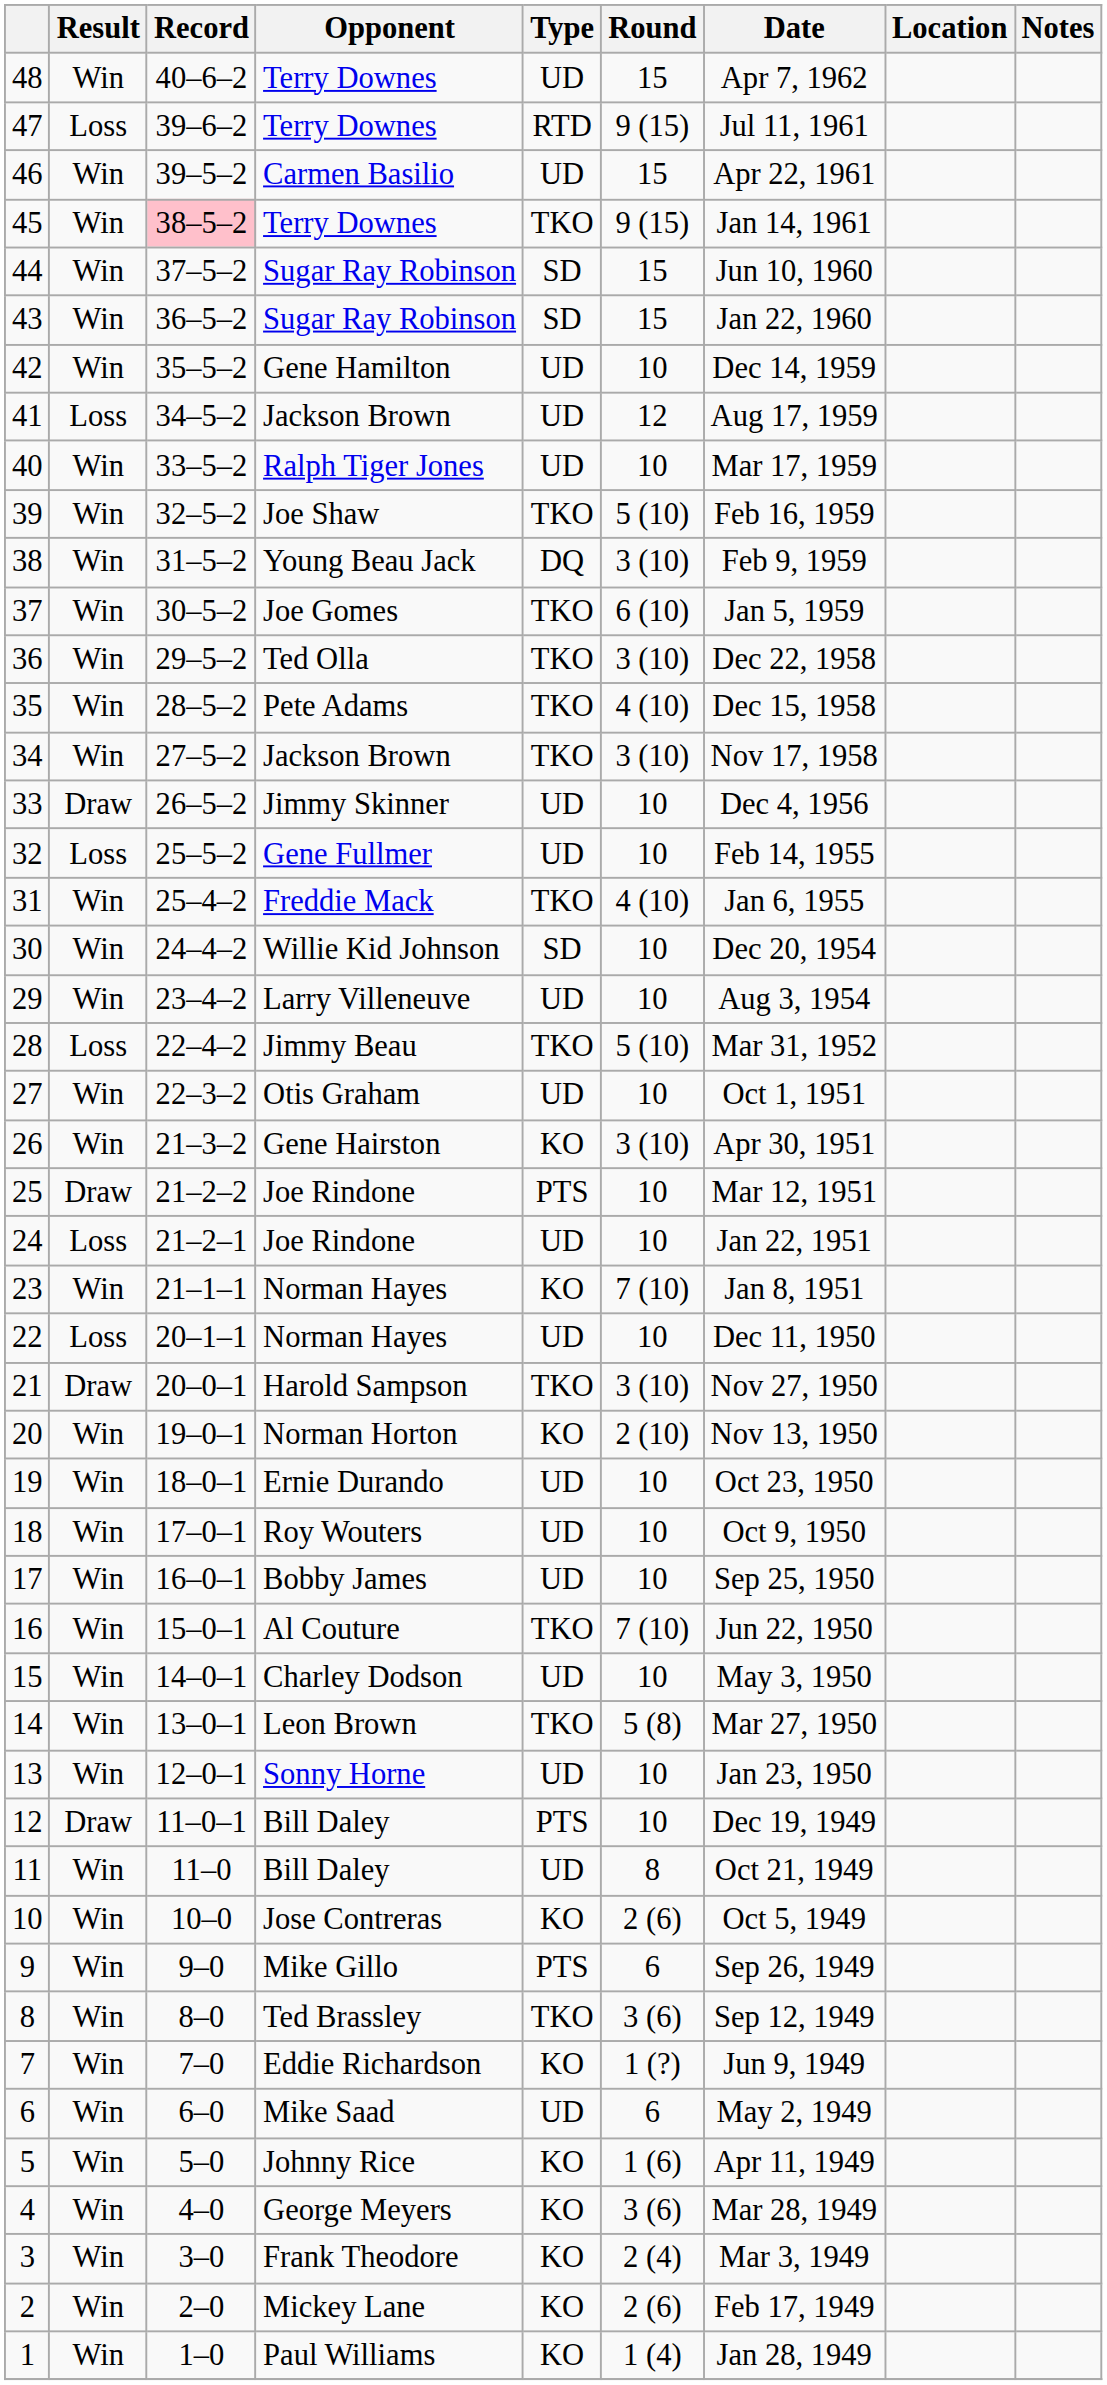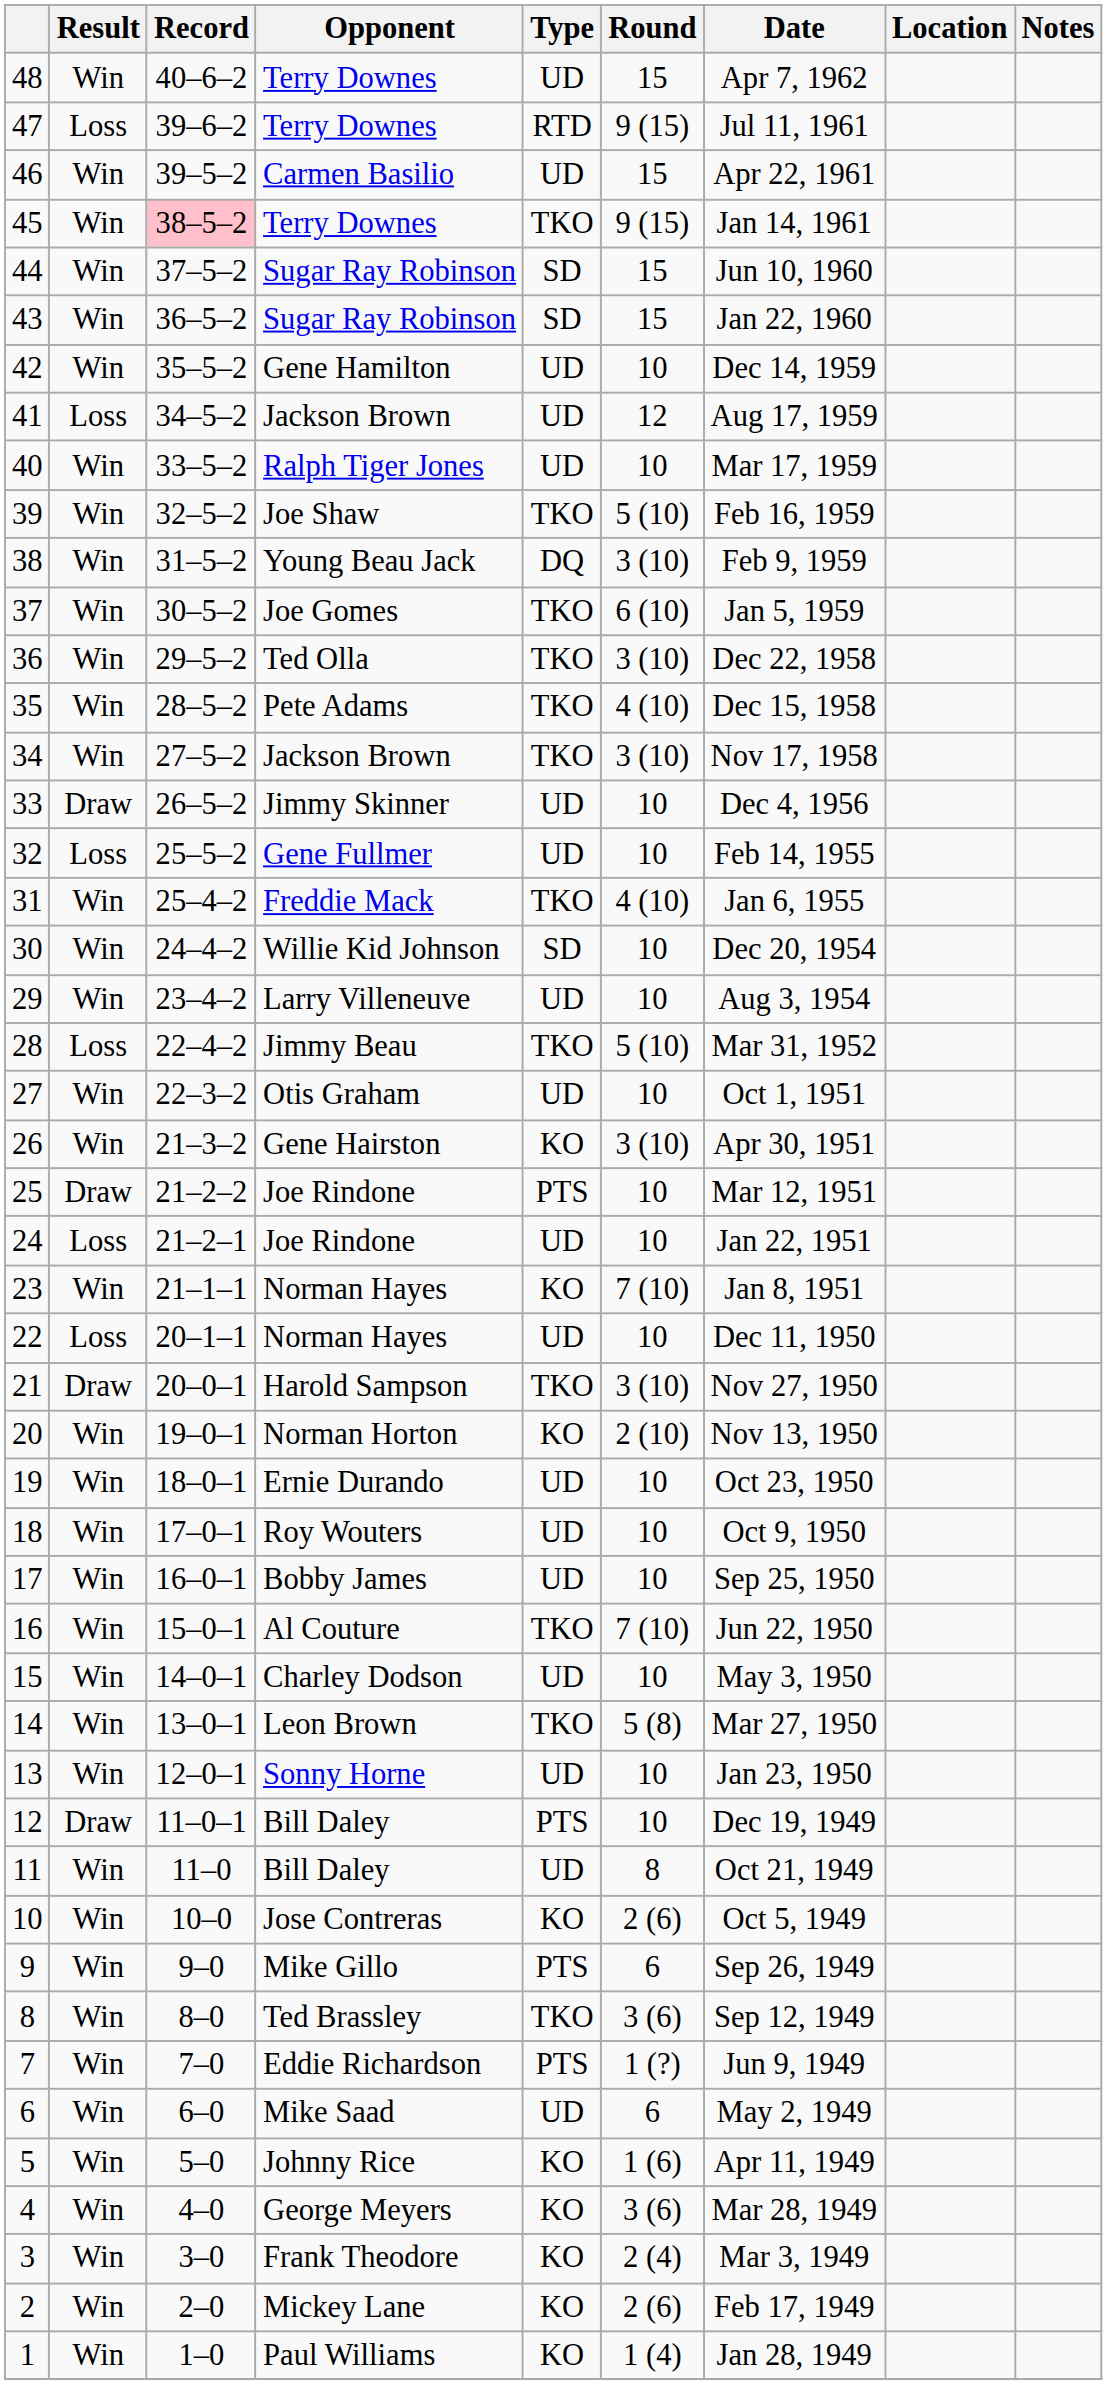 <table class="wikitable" style="text-align:center">
 <tr>
 <th></th>
 <th>Result</th>
 <th>Record</th>
 <th>Opponent</th>
 <th>Type</th>
 <th>Round</th>
 <th>Date</th>
 <th>Location</th>
 <th>Notes</th>
 </tr>
 <tr>
 <td>48</td>
 <td>Win</td>
 <td>40–6–2</td>
 <td align=left><a href='#'>Terry Downes</a></td>
 <td>UD</td>
 <td>15</td>
 <td>Apr 7, 1962</td>
 <td style="text-align:left;"></td>
 <td style="text-align:left;"></td>
 </tr>
 <tr>
 <td>47</td>
 <td>Loss</td>
 <td>39–6–2</td>
 <td align=left><a href='#'>Terry Downes</a></td>
 <td>RTD</td>
 <td>9 (15)</td>
 <td>Jul 11, 1961</td>
 <td style="text-align:left;"></td>
 <td style="text-align:left;"></td>
 </tr>
 <tr>
 <td>46</td>
 <td>Win</td>
 <td>39–5–2</td>
 <td align=left><a href='#'>Carmen Basilio</a></td>
 <td>UD</td>
 <td>15</td>
 <td>Apr 22, 1961</td>
 <td style="text-align:left;"></td>
 <td style="text-align:left;"></td>
 </tr>
 <tr>
 <td>45</td>
 <td>Win</td>
 <td style="background: pink;">38–5–2</td>
 <td align=left><a href='#'>Terry Downes</a></td>
 <td>TKO</td>
 <td>9 (15)</td>
 <td>Jan 14, 1961</td>
 <td style="text-align:left;"></td>
 <td style="text-align:left;"></td>
 </tr>
 <tr>
 <td>44</td>
 <td>Win</td>
 <td>37–5–2</td>
 <td align=left><a href='#'>Sugar Ray Robinson</a></td>
 <td>SD</td>
 <td>15</td>
 <td>Jun 10, 1960</td>
 <td style="text-align:left;"></td>
 <td style="text-align:left;"></td>
 </tr>
 <tr>
 <td>43</td>
 <td>Win</td>
 <td>36–5–2</td>
 <td align=left><a href='#'>Sugar Ray Robinson</a></td>
 <td>SD</td>
 <td>15</td>
 <td>Jan 22, 1960</td>
 <td style="text-align:left;"></td>
 <td style="text-align:left;"></td>
 </tr>
 <tr>
 <td>42</td>
 <td>Win</td>
 <td>35–5–2</td>
 <td align=left>Gene Hamilton</td>
 <td>UD</td>
 <td>10</td>
 <td>Dec 14, 1959</td>
 <td style="text-align:left;"></td>
 <td></td>
 </tr>
 <tr>
 <td>41</td>
 <td>Loss</td>
 <td>34–5–2</td>
 <td align=left>Jackson Brown</td>
 <td>UD</td>
 <td>12</td>
 <td>Aug 17, 1959</td>
 <td style="text-align:left;"></td>
 <td style="text-align:left;"></td>
 </tr>
 <tr>
 <td>40</td>
 <td>Win</td>
 <td>33–5–2</td>
 <td align=left><a href='#'>Ralph Tiger Jones</a></td>
 <td>UD</td>
 <td>10</td>
 <td>Mar 17, 1959</td>
 <td style="text-align:left;"></td>
 <td></td>
 </tr>
 <tr>
 <td>39</td>
 <td>Win</td>
 <td>32–5–2</td>
 <td align=left>Joe Shaw</td>
 <td>TKO</td>
 <td>5 (10)</td>
 <td>Feb 16, 1959</td>
 <td style="text-align:left;"></td>
 <td></td>
 </tr>
 <tr>
 <td>38</td>
 <td>Win</td>
 <td>31–5–2</td>
 <td align=left>Young Beau Jack</td>
 <td>DQ</td>
 <td>3 (10)</td>
 <td>Feb 9, 1959</td>
 <td style="text-align:left;"></td>
 <td style="text-align:left;"></td>
 </tr>
 <tr>
 <td>37</td>
 <td>Win</td>
 <td>30–5–2</td>
 <td align=left>Joe Gomes</td>
 <td>TKO</td>
 <td>6 (10)</td>
 <td>Jan 5, 1959</td>
 <td style="text-align:left;"></td>
 <td style="text-align:left;"></td>
 </tr>
 <tr>
 <td>36</td>
 <td>Win</td>
 <td>29–5–2</td>
 <td align=left>Ted Olla</td>
 <td>TKO</td>
 <td>3 (10)</td>
 <td>Dec 22, 1958</td>
 <td style="text-align:left;"></td>
 <td></td>
 </tr>
 <tr>
 <td>35</td>
 <td>Win</td>
 <td>28–5–2</td>
 <td align=left>Pete Adams</td>
 <td>TKO</td>
 <td>4 (10)</td>
 <td>Dec 15, 1958</td>
 <td style="text-align:left;"></td>
 <td></td>
 </tr>
 <tr>
 <td>34</td>
 <td>Win</td>
 <td>27–5–2</td>
 <td align=left>Jackson Brown</td>
 <td>TKO</td>
 <td>3 (10)</td>
 <td>Nov 17, 1958</td>
 <td style="text-align:left;"></td>
 <td></td>
 </tr>
 <tr>
 <td>33</td>
 <td>Draw</td>
 <td>26–5–2</td>
 <td align=left>Jimmy Skinner</td>
 <td>UD</td>
 <td>10</td>
 <td>Dec 4, 1956</td>
 <td style="text-align:left;"></td>
 <td></td>
 </tr>
 <tr>
 <td>32</td>
 <td>Loss</td>
 <td>25–5–2</td>
 <td align=left><a href='#'>Gene Fullmer</a></td>
 <td>UD</td>
 <td>10</td>
 <td>Feb 14, 1955</td>
 <td style="text-align:left;"></td>
 <td></td>
 </tr>
 <tr>
 <td>31</td>
 <td>Win</td>
 <td>25–4–2</td>
 <td align=left><a href='#'>Freddie Mack</a></td>
 <td>TKO</td>
 <td>4 (10)</td>
 <td>Jan 6, 1955</td>
 <td style="text-align:left;"></td>
 <td></td>
 </tr>
 <tr>
 <td>30</td>
 <td>Win</td>
 <td>24–4–2</td>
 <td align=left>Willie Kid Johnson</td>
 <td>SD</td>
 <td>10</td>
 <td>Dec 20, 1954</td>
 <td style="text-align:left;"></td>
 <td></td>
 </tr>
 <tr>
 <td>29</td>
 <td>Win</td>
 <td>23–4–2</td>
 <td align=left>Larry Villeneuve</td>
 <td>UD</td>
 <td>10</td>
 <td>Aug 3, 1954</td>
 <td style="text-align:left;"></td>
 <td></td>
 </tr>
 <tr>
 <td>28</td>
 <td>Loss</td>
 <td>22–4–2</td>
 <td align=left>Jimmy Beau</td>
 <td>TKO</td>
 <td>5 (10)</td>
 <td>Mar 31, 1952</td>
 <td style="text-align:left;"></td>
 <td></td>
 </tr>
 <tr>
 <td>27</td>
 <td>Win</td>
 <td>22–3–2</td>
 <td align=left>Otis Graham</td>
 <td>UD</td>
 <td>10</td>
 <td>Oct 1, 1951</td>
 <td style="text-align:left;"></td>
 <td></td>
 </tr>
 <tr>
 <td>26</td>
 <td>Win</td>
 <td>21–3–2</td>
 <td align=left>Gene Hairston</td>
 <td>KO</td>
 <td>3 (10)</td>
 <td>Apr 30, 1951</td>
 <td style="text-align:left;"></td>
 <td></td>
 </tr>
 <tr>
 <td>25</td>
 <td>Draw</td>
 <td>21–2–2</td>
 <td align=left>Joe Rindone</td>
 <td>PTS</td>
 <td>10</td>
 <td>Mar 12, 1951</td>
 <td style="text-align:left;"></td>
 <td></td>
 </tr>
 <tr>
 <td>24</td>
 <td>Loss</td>
 <td>21–2–1</td>
 <td align=left>Joe Rindone</td>
 <td>UD</td>
 <td>10</td>
 <td>Jan 22, 1951</td>
 <td style="text-align:left;"></td>
 <td></td>
 </tr>
 <tr>
 <td>23</td>
 <td>Win</td>
 <td>21–1–1</td>
 <td align=left>Norman Hayes</td>
 <td>KO</td>
 <td>7 (10)</td>
 <td>Jan 8, 1951</td>
 <td style="text-align:left;"></td>
 <td></td>
 </tr>
 <tr>
 <td>22</td>
 <td>Loss</td>
 <td>20–1–1</td>
 <td align=left>Norman Hayes</td>
 <td>UD</td>
 <td>10</td>
 <td>Dec 11, 1950</td>
 <td style="text-align:left;"></td>
 <td></td>
 </tr>
 <tr>
 <td>21</td>
 <td>Draw</td>
 <td>20–0–1</td>
 <td align=left>Harold Sampson</td>
 <td>TKO</td>
 <td>3 (10)</td>
 <td>Nov 27, 1950</td>
 <td style="text-align:left;"></td>
 <td></td>
 </tr>
 <tr>
 <td>20</td>
 <td>Win</td>
 <td>19–0–1</td>
 <td align=left>Norman Horton</td>
 <td>KO</td>
 <td>2 (10)</td>
 <td>Nov 13, 1950</td>
 <td style="text-align:left;"></td>
 <td></td>
 </tr>
 <tr>
 <td>19</td>
 <td>Win</td>
 <td>18–0–1</td>
 <td align=left>Ernie Durando</td>
 <td>UD</td>
 <td>10</td>
 <td>Oct 23, 1950</td>
 <td style="text-align:left;"></td>
 <td></td>
 </tr>
 <tr>
 <td>18</td>
 <td>Win</td>
 <td>17–0–1</td>
 <td align=left>Roy Wouters</td>
 <td>UD</td>
 <td>10</td>
 <td>Oct 9, 1950</td>
 <td style="text-align:left;"></td>
 <td></td>
 </tr>
 <tr>
 <td>17</td>
 <td>Win</td>
 <td>16–0–1</td>
 <td align=left>Bobby James</td>
 <td>UD</td>
 <td>10</td>
 <td>Sep 25, 1950</td>
 <td style="text-align:left;"></td>
 <td></td>
 </tr>
 <tr>
 <td>16</td>
 <td>Win</td>
 <td>15–0–1</td>
 <td align=left>Al Couture</td>
 <td>TKO</td>
 <td>7 (10)</td>
 <td>Jun 22, 1950</td>
 <td style="text-align:left;"></td>
 <td></td>
 </tr>
 <tr>
 <td>15</td>
 <td>Win</td>
 <td>14–0–1</td>
 <td align=left>Charley Dodson</td>
 <td>UD</td>
 <td>10</td>
 <td>May 3, 1950</td>
 <td style="text-align:left;"></td>
 <td></td>
 </tr>
 <tr>
 <td>14</td>
 <td>Win</td>
 <td>13–0–1</td>
 <td align=left>Leon Brown</td>
 <td>TKO</td>
 <td>5 (8)</td>
 <td>Mar 27, 1950</td>
 <td style="text-align:left;"></td>
 <td></td>
 </tr>
 <tr>
 <td>13</td>
 <td>Win</td>
 <td>12–0–1</td>
 <td align=left><a href='#'>Sonny Horne</a></td>
 <td>UD</td>
 <td>10</td>
 <td>Jan 23, 1950</td>
 <td style="text-align:left;"></td>
 <td></td>
 </tr>
 <tr>
 <td>12</td>
 <td>Draw</td>
 <td>11–0–1</td>
 <td align=left>Bill Daley</td>
 <td>PTS</td>
 <td>10</td>
 <td>Dec 19, 1949</td>
 <td style="text-align:left;"></td>
 <td></td>
 </tr>
 <tr>
 <td>11</td>
 <td>Win</td>
 <td>11–0</td>
 <td align=left>Bill Daley</td>
 <td>UD</td>
 <td>8</td>
 <td>Oct 21, 1949</td>
 <td style="text-align:left;"></td>
 <td></td>
 </tr>
 <tr>
 <td>10</td>
 <td>Win</td>
 <td>10–0</td>
 <td align=left>Jose Contreras</td>
 <td>KO</td>
 <td>2 (6)</td>
 <td>Oct 5, 1949</td>
 <td style="text-align:left;"></td>
 <td></td>
 </tr>
 <tr>
 <td>9</td>
 <td>Win</td>
 <td>9–0</td>
 <td align=left>Mike Gillo</td>
 <td>PTS</td>
 <td>6</td>
 <td>Sep 26, 1949</td>
 <td style="text-align:left;"></td>
 <td></td>
 </tr>
 <tr>
 <td>8</td>
 <td>Win</td>
 <td>8–0</td>
 <td align=left>Ted Brassley</td>
 <td>TKO</td>
 <td>3 (6)</td>
 <td>Sep 12, 1949</td>
 <td style="text-align:left;"></td>
 <td></td>
 </tr>
 <tr>
 <td>7</td>
 <td>Win</td>
 <td>7–0</td>
 <td align=left>Eddie Richardson</td>
-<td>KO</td>
+<td>PTS</td>
 <td>1 (?)</td>
 <td>Jun 9, 1949</td>
 <td style="text-align:left;"></td>
 <td></td>
 </tr>
 <tr>
 <td>6</td>
 <td>Win</td>
 <td>6–0</td>
 <td align=left>Mike Saad</td>
 <td>UD</td>
 <td>6</td>
 <td>May 2, 1949</td>
 <td style="text-align:left;"></td>
 <td></td>
 </tr>
 <tr>
 <td>5</td>
 <td>Win</td>
 <td>5–0</td>
 <td align=left>Johnny Rice</td>
 <td>KO</td>
 <td>1 (6)</td>
 <td>Apr 11, 1949</td>
 <td style="text-align:left;"></td>
 <td></td>
 </tr>
 <tr>
 <td>4</td>
 <td>Win</td>
 <td>4–0</td>
 <td align=left>George Meyers</td>
 <td>KO</td>
 <td>3 (6)</td>
 <td>Mar 28, 1949</td>
 <td style="text-align:left;"></td>
 <td></td>
 </tr>
 <tr>
 <td>3</td>
 <td>Win</td>
 <td>3–0</td>
 <td align=left>Frank Theodore</td>
 <td>KO</td>
 <td>2 (4)</td>
 <td>Mar 3, 1949</td>
 <td style="text-align:left;"></td>
 <td></td>
 </tr>
 <tr>
 <td>2</td>
 <td>Win</td>
 <td>2–0</td>
 <td align=left>Mickey Lane</td>
 <td>KO</td>
 <td>2 (6)</td>
 <td>Feb 17, 1949</td>
 <td style="text-align:left;"></td>
 <td></td>
 </tr>
 <tr>
 <td>1</td>
 <td>Win</td>
 <td>1–0</td>
 <td align=left>Paul Williams</td>
 <td>KO</td>
 <td>1 (4)</td>
 <td>Jan 28, 1949</td>
 <td style="text-align:left;"></td>
 <td></td>
 </tr>
 <tr>
 </tr>
 </table>
